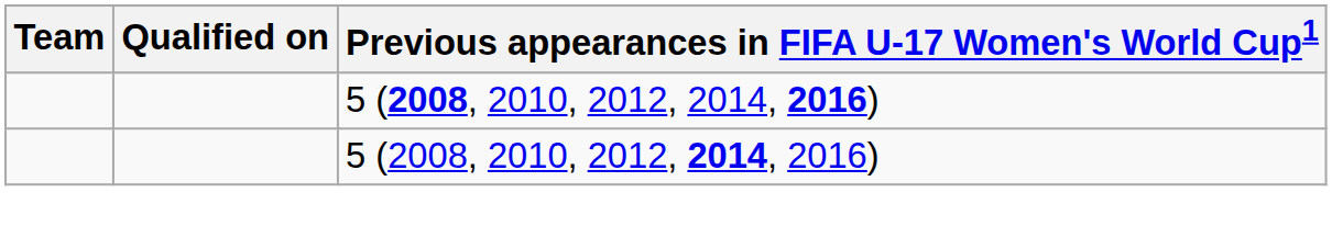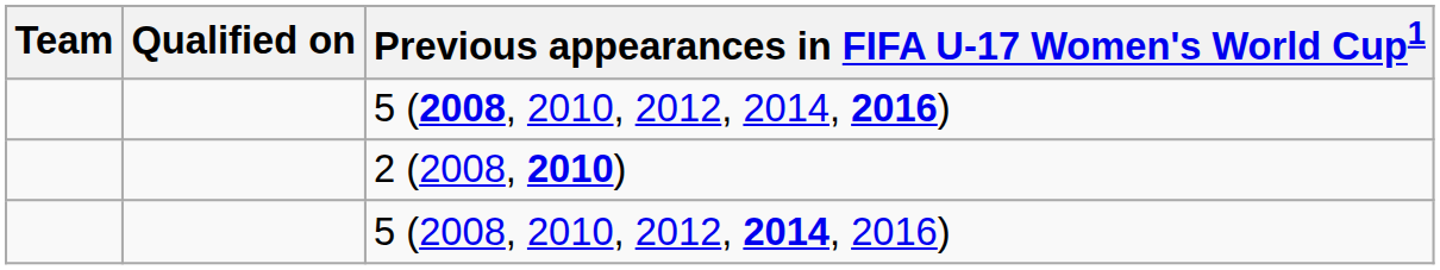 <table class="wikitable sortable">
 <tr>
 <th>Team</th>
 <th>Qualified on</th>
 <th data-sort-type="number">Previous appearances in <a href='#'>FIFA U-17 Women's World Cup</a><sup><strong><a href='#'>1</a></strong></sup></th>
 </tr>
 <tr>
 <td></td>
 <td></td>
 <td>5 (<strong><a href='#'>2008</a></strong>, <a href='#'>2010</a>, <a href='#'>2012</a>, <a href='#'>2014</a>, <strong><a href='#'>2016</a></strong>)</td>
 </tr>
 <tr>
 <td></td>
 <td></td>
+<td>2 (<a href='#'>2008</a>, <strong><a href='#'>2010</a></strong>)</td>
+</tr>
+<tr>
+<td></td>
+<td></td>
 <td>5 (<a href='#'>2008</a>, <a href='#'>2010</a>, <a href='#'>2012</a>, <strong><a href='#'>2014</a></strong>, <a href='#'>2016</a>)</td>
 </tr>
 </table>
